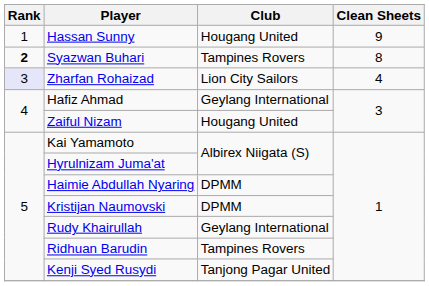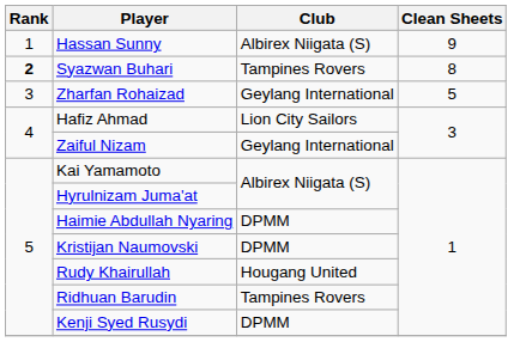 <table class="wikitable plainrowheaders sortable" style="font-size:85%">
 <tr>
 <th>Rank</th>
 <th>Player</th>
 <th>Club</th>
 <th>Clean Sheets</th>
 </tr>
 <tr>
 <td align="center" rowspan="1">1</td>
 <td> <a href='#'>Hassan Sunny</a></td>
-<td>Hougang United</td>
+<td>Albirex Niigata (S)</td>
 <td align="center" rowspan="1">9</td>
 </tr>
 <tr>
 <td align="center" rowspan="1"><strong>2</strong></td>
 <td> <a href='#'>Syazwan Buhari</a></td>
 <td>Tampines Rovers</td>
 <td align="center" rowspan="1">8</td>
 </tr>
 <tr>
-<td align="center" rowspan="1" style="background: lavender;">3</td>
+<td align="center" rowspan="1">3</td>
 <td> <a href='#'>Zharfan Rohaizad</a></td>
-<td>Lion City Sailors</td>
-<td align="center" rowspan="1">4</td>
+<td>Geylang International</td>
+<td align="center" rowspan="1">5</td>
 </tr>
 <tr>
 <td align="center" rowspan="2">4</td>
 <td> Hafiz Ahmad</td>
-<td>Geylang International</td>
+<td>Lion City Sailors</td>
 <td align="center" rowspan="2">3</td>
 </tr>
 <tr>
 <td> <a href='#'>Zaiful Nizam</a></td>
-<td>Hougang United</td>
+<td>Geylang International</td>
 </tr>
 <tr>
 <td align="center" rowspan="7">5</td>
 <td>  Kai Yamamoto</td>
 <td rowspan="2">Albirex Niigata (S)</td>
 <td align="center" rowspan="7">1</td>
 </tr>
 <tr>
 <td> <a href='#'>Hyrulnizam Juma'at</a></td>
 </tr>
 <tr>
 <td> <a href='#'>Haimie Abdullah Nyaring</a></td>
 <td>DPMM</td>
 </tr>
 <tr>
 <td> <a href='#'>Kristijan Naumovski</a></td>
 <td>DPMM</td>
 </tr>
 <tr>
 <td> <a href='#'>Rudy Khairullah</a></td>
-<td>Geylang International</td>
+<td>Hougang United</td>
 </tr>
 <tr>
 <td> <a href='#'>Ridhuan Barudin</a></td>
 <td>Tampines Rovers</td>
 </tr>
 <tr>
 <td> <a href='#'>Kenji Syed Rusydi</a></td>
-<td>Tanjong Pagar United</td>
+<td>DPMM</td>
 </tr>
 <tr>
 </tr>
 </table>
